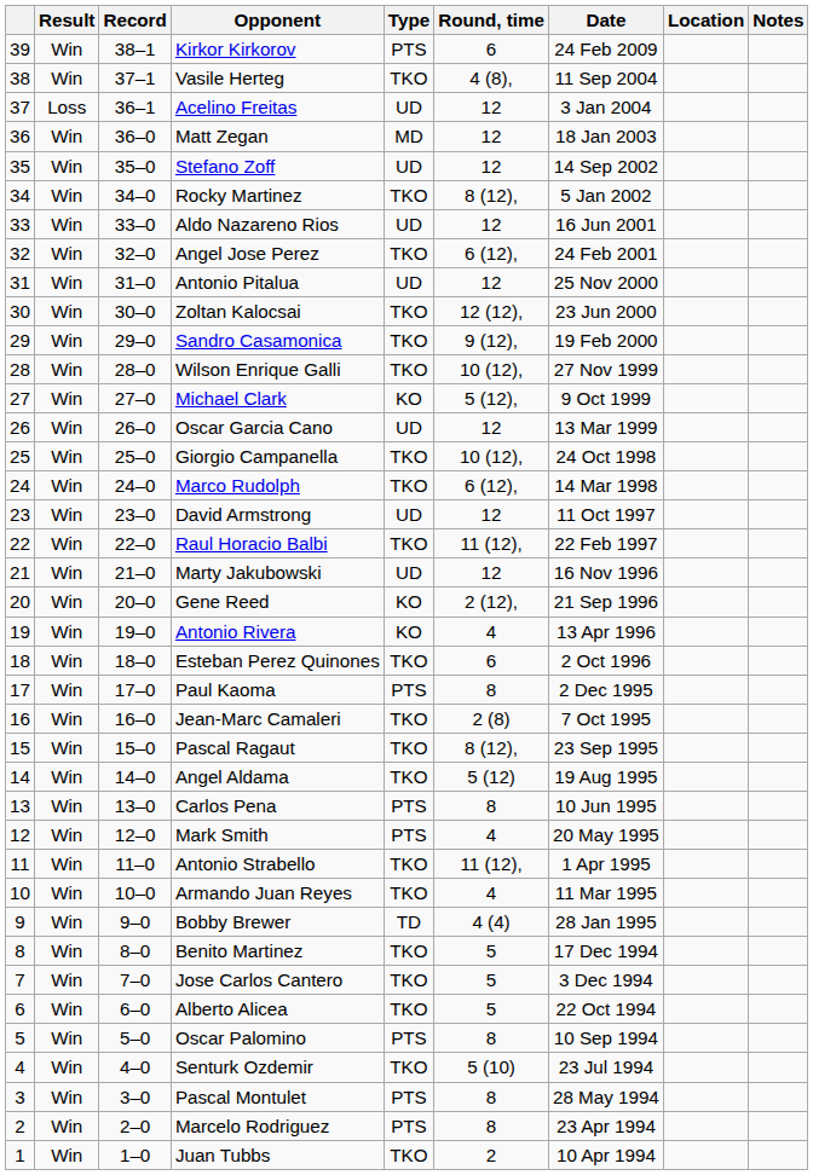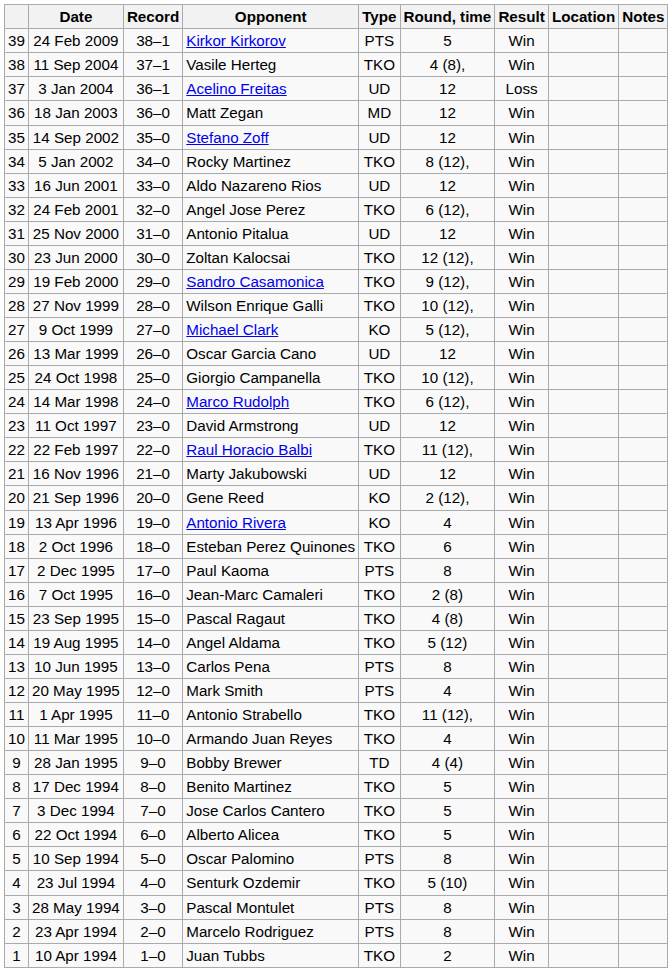 <table class="wikitable" style="text-align:center; font-size:95%">
 <tr>
 <th></th>
-<th>Result</th>
+<th>Date</th>
 <th>Record</th>
 <th>Opponent</th>
 <th>Type</th>
 <th>Round, time</th>
-<th>Date</th>
+<th>Result</th>
 <th>Location</th>
 <th>Notes</th>
 </tr>
 <tr>
 <td>39</td>
-<td>Win</td>
+<td>24 Feb 2009</td>
 <td>38–1</td>
 <td style="text-align:left;"> <a href='#'>Kirkor Kirkorov</a></td>
 <td>PTS</td>
-<td>6</td>
-<td>24 Feb 2009</td>
+<td>5</td>
+<td>Win</td>
 <td style="text-align:left;"> </td>
 <td></td>
 </tr>
 <tr>
 <td>38</td>
-<td>Win</td>
+<td>11 Sep 2004</td>
 <td>37–1</td>
 <td style="text-align:left;"> Vasile Herteg</td>
 <td>TKO</td>
 <td>4 (8), </td>
-<td>11 Sep 2004</td>
+<td>Win</td>
 <td style="text-align:left;"> </td>
 <td></td>
 </tr>
 <tr>
 <td>37</td>
-<td>Loss</td>
+<td>3 Jan 2004</td>
 <td>36–1</td>
 <td style="text-align:left;"> <a href='#'>Acelino Freitas</a></td>
 <td>UD</td>
 <td>12</td>
-<td>3 Jan 2004</td>
+<td>Loss</td>
 <td style="text-align:left;"> </td>
 <td style="text-align:left;"></td>
 </tr>
 <tr>
 <td>36</td>
-<td>Win</td>
+<td>18 Jan 2003</td>
 <td>36–0</td>
 <td style="text-align:left;"> Matt Zegan</td>
 <td>MD</td>
 <td>12</td>
-<td>18 Jan 2003</td>
+<td>Win</td>
 <td style="text-align:left;"> </td>
 <td style="text-align:left;"></td>
 </tr>
 <tr>
 <td>35</td>
-<td>Win</td>
+<td>14 Sep 2002</td>
 <td>35–0</td>
 <td style="text-align:left;"> <a href='#'>Stefano Zoff</a></td>
 <td>UD</td>
 <td>12</td>
-<td>14 Sep 2002</td>
+<td>Win</td>
 <td style="text-align:left;"> </td>
 <td style="text-align:left;"></td>
 </tr>
 <tr>
 <td>34</td>
-<td>Win</td>
+<td>5 Jan 2002</td>
 <td>34–0</td>
 <td style="text-align:left;"> Rocky Martinez</td>
 <td>TKO</td>
 <td>8 (12), </td>
-<td>5 Jan 2002</td>
+<td>Win</td>
 <td style="text-align:left;"> </td>
 <td style="text-align:left;"></td>
 </tr>
 <tr>
 <td>33</td>
-<td>Win</td>
+<td>16 Jun 2001</td>
 <td>33–0</td>
 <td style="text-align:left;"> Aldo Nazareno Rios</td>
 <td>UD</td>
 <td>12</td>
-<td>16 Jun 2001</td>
+<td>Win</td>
 <td style="text-align:left;"> </td>
 <td style="text-align:left;"></td>
 </tr>
 <tr>
 <td>32</td>
-<td>Win</td>
+<td>24 Feb 2001</td>
 <td>32–0</td>
 <td style="text-align:left;"> Angel Jose Perez</td>
 <td>TKO</td>
 <td>6 (12), </td>
-<td>24 Feb 2001</td>
+<td>Win</td>
 <td style="text-align:left;"> </td>
 <td style="text-align:left;"></td>
 </tr>
 <tr>
 <td>31</td>
-<td>Win</td>
+<td>25 Nov 2000</td>
 <td>31–0</td>
 <td style="text-align:left;"> Antonio Pitalua</td>
 <td>UD</td>
 <td>12</td>
-<td>25 Nov 2000</td>
+<td>Win</td>
 <td style="text-align:left;"> </td>
 <td style="text-align:left;"></td>
 </tr>
 <tr>
 <td>30</td>
-<td>Win</td>
+<td>23 Jun 2000</td>
 <td>30–0</td>
 <td style="text-align:left;"> Zoltan Kalocsai</td>
 <td>TKO</td>
 <td>12 (12), </td>
-<td>23 Jun 2000</td>
+<td>Win</td>
 <td style="text-align:left;"> </td>
 <td style="text-align:left;"></td>
 </tr>
 <tr>
 <td>29</td>
-<td>Win</td>
+<td>19 Feb 2000</td>
 <td>29–0</td>
 <td style="text-align:left;"> <a href='#'>Sandro Casamonica</a></td>
 <td>TKO</td>
 <td>9 (12), </td>
-<td>19 Feb 2000</td>
+<td>Win</td>
 <td style="text-align:left;"> </td>
 <td style="text-align:left;"></td>
 </tr>
 <tr>
 <td>28</td>
-<td>Win</td>
+<td>27 Nov 1999</td>
 <td>28–0</td>
 <td style="text-align:left;"> Wilson Enrique Galli</td>
 <td>TKO</td>
 <td>10 (12), </td>
-<td>27 Nov 1999</td>
+<td>Win</td>
 <td style="text-align:left;"> </td>
 <td style="text-align:left;"></td>
 </tr>
 <tr>
 <td>27</td>
-<td>Win</td>
+<td>9 Oct 1999</td>
 <td>27–0</td>
 <td style="text-align:left;"> <a href='#'>Michael Clark</a></td>
 <td>KO</td>
 <td>5 (12), </td>
-<td>9 Oct 1999</td>
+<td>Win</td>
 <td style="text-align:left;"> </td>
 <td style="text-align:left;"></td>
 </tr>
 <tr>
 <td>26</td>
-<td>Win</td>
+<td>13 Mar 1999</td>
 <td>26–0</td>
 <td style="text-align:left;"> Oscar Garcia Cano</td>
 <td>UD</td>
 <td>12</td>
-<td>13 Mar 1999</td>
+<td>Win</td>
 <td style="text-align:left;"> </td>
 <td style="text-align:left;"></td>
 </tr>
 <tr>
 <td>25</td>
-<td>Win</td>
+<td>24 Oct 1998</td>
 <td>25–0</td>
 <td style="text-align:left;"> Giorgio Campanella</td>
 <td>TKO</td>
 <td>10 (12), </td>
-<td>24 Oct 1998</td>
+<td>Win</td>
 <td style="text-align:left;"> </td>
 <td style="text-align:left;"></td>
 </tr>
 <tr>
 <td>24</td>
-<td>Win</td>
+<td>14 Mar 1998</td>
 <td>24–0</td>
 <td style="text-align:left;"> <a href='#'>Marco Rudolph</a></td>
 <td>TKO</td>
 <td>6 (12), </td>
-<td>14 Mar 1998</td>
+<td>Win</td>
 <td style="text-align:left;"> </td>
 <td style="text-align:left;"></td>
 </tr>
 <tr>
 <td>23</td>
-<td>Win</td>
+<td>11 Oct 1997</td>
 <td>23–0</td>
 <td style="text-align:left;"> David Armstrong</td>
 <td>UD</td>
 <td>12</td>
-<td>11 Oct 1997</td>
+<td>Win</td>
 <td style="text-align:left;"> </td>
 <td style="text-align:left;"></td>
 </tr>
 <tr>
 <td>22</td>
-<td>Win</td>
+<td>22 Feb 1997</td>
 <td>22–0</td>
 <td style="text-align:left;"> <a href='#'>Raul Horacio Balbi</a></td>
 <td>TKO</td>
 <td>11 (12), </td>
-<td>22 Feb 1997</td>
+<td>Win</td>
 <td style="text-align:left;"> </td>
 <td style="text-align:left;"></td>
 </tr>
 <tr>
 <td>21</td>
-<td>Win</td>
+<td>16 Nov 1996</td>
 <td>21–0</td>
 <td style="text-align:left;"> Marty Jakubowski</td>
 <td>UD</td>
 <td>12</td>
-<td>16 Nov 1996</td>
+<td>Win</td>
 <td style="text-align:left;"> </td>
 <td style="text-align:left;"></td>
 </tr>
 <tr>
 <td>20</td>
-<td>Win</td>
+<td>21 Sep 1996</td>
 <td>20–0</td>
 <td style="text-align:left;"> Gene Reed</td>
 <td>KO</td>
 <td>2 (12), </td>
-<td>21 Sep 1996</td>
+<td>Win</td>
 <td style="text-align:left;"> </td>
 <td style="text-align:left;"></td>
 </tr>
 <tr>
 <td>19</td>
-<td>Win</td>
+<td>13 Apr 1996</td>
 <td>19–0</td>
 <td style="text-align:left;"> <a href='#'>Antonio Rivera</a></td>
 <td>KO</td>
 <td>4 </td>
-<td>13 Apr 1996</td>
+<td>Win</td>
 <td style="text-align:left;"> </td>
 <td style="text-align:left;"></td>
 </tr>
 <tr>
 <td>18</td>
-<td>Win</td>
+<td>2 Oct 1996</td>
 <td>18–0</td>
 <td style="text-align:left;"> Esteban Perez Quinones</td>
 <td>TKO</td>
 <td>6</td>
-<td>2 Oct 1996</td>
+<td>Win</td>
 <td style="text-align:left;"> </td>
 <td></td>
 </tr>
 <tr>
 <td>17</td>
-<td>Win</td>
+<td>2 Dec 1995</td>
 <td>17–0</td>
 <td style="text-align:left;"> Paul Kaoma</td>
 <td>PTS</td>
 <td>8</td>
-<td>2 Dec 1995</td>
+<td>Win</td>
 <td style="text-align:left;"> </td>
 <td></td>
 </tr>
 <tr>
 <td>16</td>
-<td>Win</td>
+<td>7 Oct 1995</td>
 <td>16–0</td>
 <td style="text-align:left;"> Jean-Marc Camaleri</td>
 <td>TKO</td>
 <td>2 (8)</td>
-<td>7 Oct 1995</td>
+<td>Win</td>
 <td style="text-align:left;"> </td>
 <td></td>
 </tr>
 <tr>
 <td>15</td>
-<td>Win</td>
+<td>23 Sep 1995</td>
 <td>15–0</td>
 <td style="text-align:left;"> Pascal Ragaut</td>
 <td>TKO</td>
-<td>8 (12), </td>
-<td>23 Sep 1995</td>
+<td>4 (8)</td>
+<td>Win</td>
 <td style="text-align:left;"> </td>
 <td></td>
 </tr>
 <tr>
 <td>14</td>
-<td>Win</td>
+<td>19 Aug 1995</td>
 <td>14–0</td>
 <td style="text-align:left;"> Angel Aldama</td>
 <td>TKO</td>
 <td>5 (12)</td>
-<td>19 Aug 1995</td>
+<td>Win</td>
 <td style="text-align:left;"> </td>
 <td style="text-align:left;"></td>
 </tr>
 <tr>
 <td>13</td>
-<td>Win</td>
+<td>10 Jun 1995</td>
 <td>13–0</td>
 <td style="text-align:left;"> Carlos Pena</td>
 <td>PTS</td>
 <td>8</td>
-<td>10 Jun 1995</td>
+<td>Win</td>
 <td style="text-align:left;"> </td>
 <td></td>
 </tr>
 <tr>
 <td>12</td>
-<td>Win</td>
+<td>20 May 1995</td>
 <td>12–0</td>
 <td style="text-align:left;"> Mark Smith</td>
 <td>PTS</td>
 <td>4</td>
-<td>20 May 1995</td>
+<td>Win</td>
 <td style="text-align:left;"> </td>
 <td></td>
 </tr>
 <tr>
 <td>11</td>
-<td>Win</td>
+<td>1 Apr 1995</td>
 <td>11–0</td>
 <td style="text-align:left;"> Antonio Strabello</td>
 <td>TKO</td>
 <td>11 (12), </td>
-<td>1 Apr 1995</td>
+<td>Win</td>
 <td style="text-align:left;"> </td>
 <td style="text-align:left;"></td>
 </tr>
 <tr>
 <td>10</td>
-<td>Win</td>
+<td>11 Mar 1995</td>
 <td>10–0</td>
 <td style="text-align:left;"> Armando Juan Reyes</td>
 <td>TKO</td>
 <td>4 </td>
-<td>11 Mar 1995</td>
+<td>Win</td>
 <td style="text-align:left;"> </td>
 <td></td>
 </tr>
 <tr>
 <td>9</td>
-<td>Win</td>
+<td>28 Jan 1995</td>
 <td>9–0</td>
 <td style="text-align:left;"> Bobby Brewer</td>
 <td>TD</td>
 <td>4 (4)</td>
-<td>28 Jan 1995</td>
+<td>Win</td>
 <td style="text-align:left;"> </td>
 <td></td>
 </tr>
 <tr>
 <td>8</td>
-<td>Win</td>
+<td>17 Dec 1994</td>
 <td>8–0</td>
 <td style="text-align:left;"> Benito Martinez</td>
 <td>TKO</td>
 <td>5</td>
-<td>17 Dec 1994</td>
+<td>Win</td>
 <td style="text-align:left;"> </td>
 <td></td>
 </tr>
 <tr>
 <td>7</td>
-<td>Win</td>
+<td>3 Dec 1994</td>
 <td>7–0</td>
 <td style="text-align:left;"> Jose Carlos Cantero</td>
 <td>TKO</td>
 <td>5</td>
-<td>3 Dec 1994</td>
+<td>Win</td>
 <td style="text-align:left;"> </td>
 <td></td>
 </tr>
 <tr>
 <td>6</td>
-<td>Win</td>
+<td>22 Oct 1994</td>
 <td>6–0</td>
 <td style="text-align:left;"> Alberto Alicea</td>
 <td>TKO</td>
 <td>5</td>
-<td>22 Oct 1994</td>
+<td>Win</td>
 <td style="text-align:left;"> </td>
 <td></td>
 </tr>
 <tr>
 <td>5</td>
-<td>Win</td>
+<td>10 Sep 1994</td>
 <td>5–0</td>
 <td style="text-align:left;"> Oscar Palomino</td>
 <td>PTS</td>
 <td>8</td>
-<td>10 Sep 1994</td>
+<td>Win</td>
 <td style="text-align:left;"> </td>
 <td></td>
 </tr>
 <tr>
 <td>4</td>
-<td>Win</td>
+<td>23 Jul 1994</td>
 <td>4–0</td>
 <td style="text-align:left;"> Senturk Ozdemir</td>
 <td>TKO</td>
 <td>5 (10)</td>
-<td>23 Jul 1994</td>
+<td>Win</td>
 <td style="text-align:left;"> </td>
 <td style="text-align:left;"></td>
 </tr>
 <tr>
 <td>3</td>
-<td>Win</td>
+<td>28 May 1994</td>
 <td>3–0</td>
 <td style="text-align:left;"> Pascal Montulet</td>
 <td>PTS</td>
 <td>8</td>
-<td>28 May 1994</td>
+<td>Win</td>
 <td style="text-align:left;"> </td>
 <td></td>
 </tr>
 <tr>
 <td>2</td>
-<td>Win</td>
+<td>23 Apr 1994</td>
 <td>2–0</td>
 <td style="text-align:left;"> Marcelo Rodriguez</td>
 <td>PTS</td>
 <td>8</td>
-<td>23 Apr 1994</td>
+<td>Win</td>
 <td style="text-align:left;"> </td>
 <td></td>
 </tr>
 <tr>
 <td>1</td>
-<td>Win</td>
+<td>10 Apr 1994</td>
 <td>1–0</td>
 <td style="text-align:left;"> Juan Tubbs</td>
 <td>TKO</td>
 <td>2</td>
-<td>10 Apr 1994</td>
+<td>Win</td>
 <td style="text-align:left;"> </td>
 <td></td>
 </tr>
 </table>
